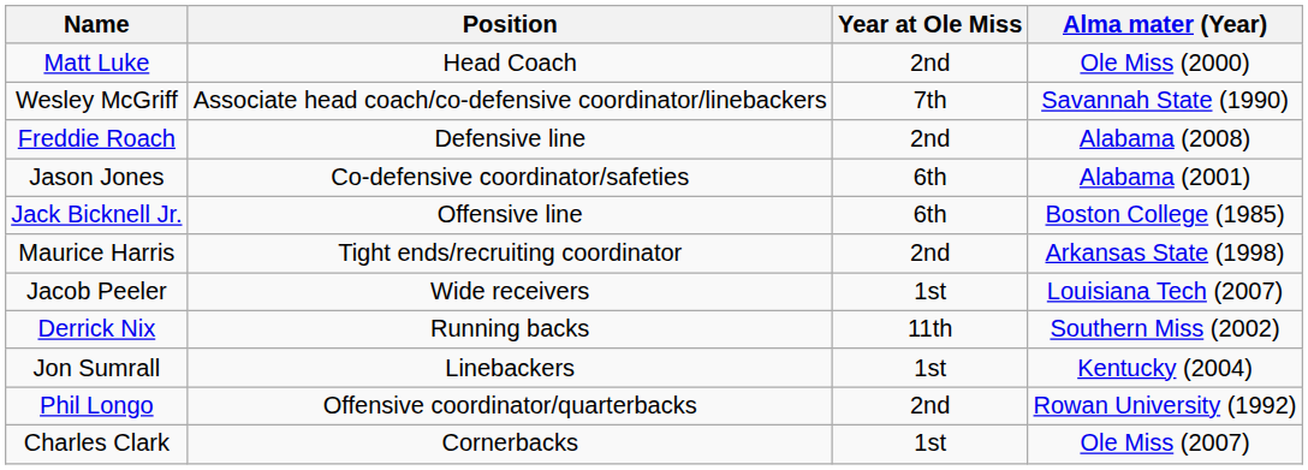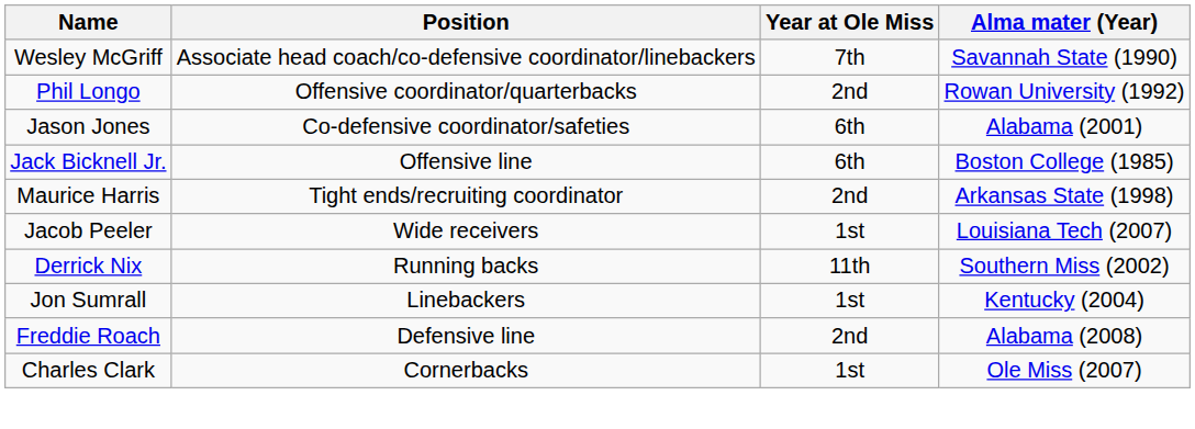 <table class="wikitable" style="text-align:center;">
 <tr>
 <th>Name</th>
 <th>Position</th>
 <th>Year at Ole Miss</th>
 <th><a href='#'>Alma mater</a> (Year)</th>
 </tr>
 <tr>
-<td><a href='#'>Matt Luke</a></td>
-<td>Head Coach</td>
-<td>2nd</td>
-<td><a href='#'>Ole Miss</a> (2000)</td>
-</tr>
-<tr>
 <td>Wesley McGriff</td>
 <td>Associate head coach/co-defensive coordinator/linebackers</td>
 <td>7th</td>
 <td><a href='#'>Savannah State</a> (1990)</td>
 </tr>
 <tr>
-<td><a href='#'>Freddie Roach</a></td>
-<td>Defensive line</td>
+<td><a href='#'>Phil Longo</a></td>
+<td>Offensive coordinator/quarterbacks</td>
 <td>2nd</td>
-<td><a href='#'>Alabama</a> (2008)</td>
+<td><a href='#'>Rowan University</a> (1992)</td>
 </tr>
 <tr>
 <td>Jason Jones</td>
 <td>Co-defensive coordinator/safeties</td>
 <td>6th</td>
 <td><a href='#'>Alabama</a> (2001)</td>
 </tr>
 <tr>
 <td><a href='#'>Jack Bicknell Jr.</a></td>
 <td>Offensive line</td>
 <td>6th</td>
 <td><a href='#'>Boston College</a> (1985)</td>
 </tr>
 <tr>
 <td>Maurice Harris</td>
 <td>Tight ends/recruiting coordinator</td>
 <td>2nd</td>
 <td><a href='#'>Arkansas State</a> (1998)</td>
 </tr>
 <tr>
 <td>Jacob Peeler</td>
 <td>Wide receivers</td>
 <td>1st</td>
 <td><a href='#'>Louisiana Tech</a> (2007)</td>
 </tr>
 <tr>
 <td><a href='#'>Derrick Nix</a></td>
 <td>Running backs</td>
 <td>11th</td>
 <td><a href='#'>Southern Miss</a> (2002)</td>
 </tr>
 <tr>
 <td>Jon Sumrall</td>
 <td>Linebackers</td>
 <td>1st</td>
 <td><a href='#'>Kentucky</a> (2004)</td>
 </tr>
 <tr>
-<td><a href='#'>Phil Longo</a></td>
-<td>Offensive coordinator/quarterbacks</td>
+<td><a href='#'>Freddie Roach</a></td>
+<td>Defensive line</td>
 <td>2nd</td>
-<td><a href='#'>Rowan University</a> (1992)</td>
+<td><a href='#'>Alabama</a> (2008)</td>
 </tr>
 <tr>
 <td>Charles Clark</td>
 <td>Cornerbacks</td>
 <td>1st</td>
 <td><a href='#'>Ole Miss</a> (2007)</td>
 </tr>
 </table>
